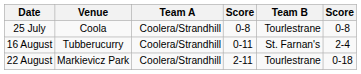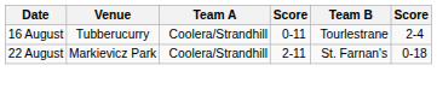 <table class="wikitable">
 <tr>
 <th>Date</th>
 <th>Venue</th>
 <th>Team A</th>
 <th>Score</th>
 <th>Team B</th>
 <th>Score</th>
 </tr>
 <tr align="center">
-<td>25 July</td>
-<td>Coola</td>
-<td>  Coolera/Strandhill</td>
-<td>  0-8</td>
-<td>  Tourlestrane</td>
-<td>  0-8</td>
-</tr>
-<tr align="center">
 <td>16 August</td>
 <td>Tubberucurry</td>
 <td>  Coolera/Strandhill</td>
 <td>  0-11</td>
-<td>  St. Farnan's</td>
+<td>  Tourlestrane</td>
 <td>  2-4</td>
 </tr>
 <tr align="center">
 <td>22 August</td>
 <td>Markievicz Park</td>
 <td>  Coolera/Strandhill</td>
 <td>  2-11</td>
-<td>  Tourlestrane</td>
+<td>  St. Farnan's</td>
 <td>  0-18</td>
 </tr>
 </table>
